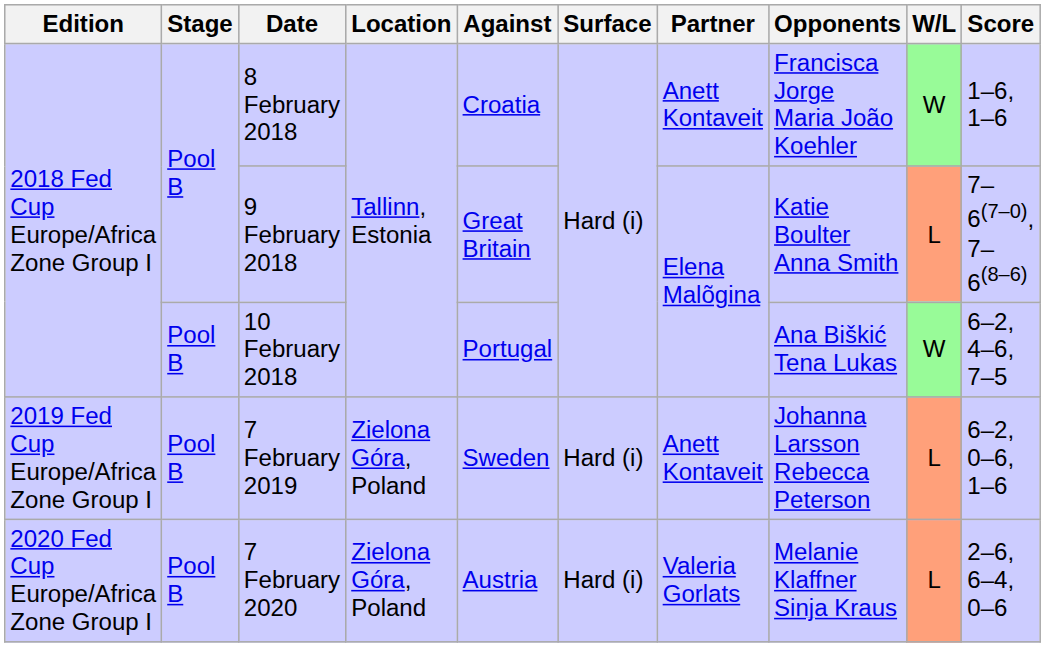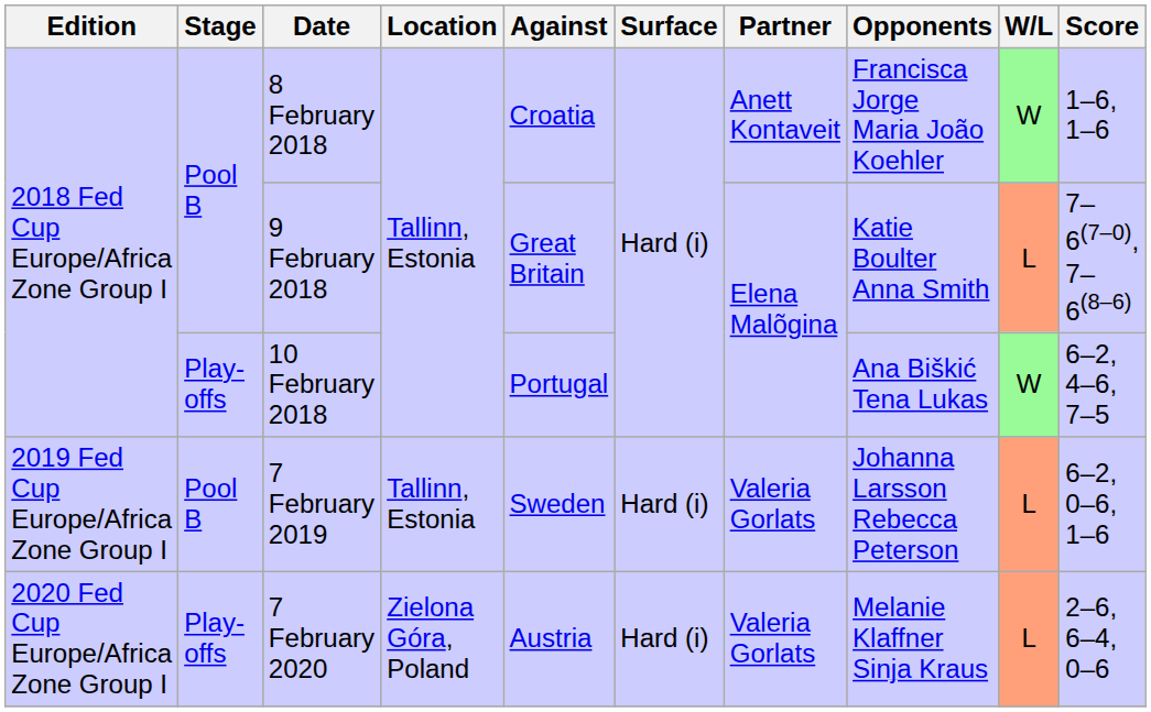 <table class=wikitable style=font-size:97%>
 <tr>
 <th>Edition</th>
 <th>Stage</th>
 <th>Date</th>
 <th>Location</th>
 <th>Against</th>
 <th>Surface</th>
 <th>Partner</th>
 <th>Opponents</th>
 <th>W/L</th>
 <th>Score</th>
 </tr>
 <tr style="background:#CCCCFF;">
 <td rowspan="3"><a href='#'>2018 Fed Cup</a> <br> Europe/Africa Zone Group I</td>
 <td rowspan="2"><a href='#'>Pool B</a></td>
 <td>8 February 2018</td>
 <td rowspan="3"><a href='#'>Tallinn</a>, Estonia</td>
 <td> <a href='#'>Croatia</a></td>
 <td rowspan="3">Hard (i)</td>
 <td><a href='#'>Anett Kontaveit</a></td>
 <td><a href='#'>Francisca Jorge</a> <br> <a href='#'>Maria João Koehler</a></td>
 <td style="text-align:center; background:#98fb98;">W</td>
 <td>1–6, 1–6</td>
 </tr>
 <tr style="background:#CCCCFF;">
 <td>9 February 2018</td>
 <td> <a href='#'>Great Britain</a></td>
 <td rowspan="2"><a href='#'>Elena Malõgina</a></td>
 <td><a href='#'>Katie Boulter</a> <br> <a href='#'>Anna Smith</a></td>
 <td style="text-align:center; background:#ffa07a;">L</td>
 <td>7–6<sup>(7–0)</sup>, 7–6<sup>(8–6)</sup></td>
 </tr>
 <tr style="background:#CCCCFF;">
-<td><a href='#'>Pool B</a></td>
+<td><a href='#'>Play-offs</a></td>
 <td>10 February 2018</td>
 <td> <a href='#'>Portugal</a></td>
 <td><a href='#'>Ana Biškić</a> <br> <a href='#'>Tena Lukas</a></td>
 <td style="text-align:center; background:#98fb98;">W</td>
 <td>6–2, 4–6, 7–5</td>
 </tr>
 <tr style="background:#CCCCFF;">
 <td><a href='#'>2019 Fed Cup</a> <br> Europe/Africa Zone Group I</td>
 <td><a href='#'>Pool B</a></td>
 <td>7 February 2019</td>
-<td><a href='#'>Zielona Góra</a>, Poland</td>
+<td><a href='#'>Tallinn</a>, Estonia</td>
 <td> <a href='#'>Sweden</a></td>
 <td>Hard (i)</td>
-<td><a href='#'>Anett Kontaveit</a></td>
+<td><a href='#'>Valeria Gorlats</a></td>
 <td><a href='#'>Johanna Larsson</a> <br> <a href='#'>Rebecca Peterson</a></td>
 <td style="text-align:center; background:#ffa07a;">L</td>
 <td>6–2, 0–6, 1–6</td>
 </tr>
 <tr style="background:#CCCCFF;">
 <td><a href='#'>2020 Fed Cup</a> <br> Europe/Africa Zone Group I</td>
-<td><a href='#'>Pool B</a></td>
+<td><a href='#'>Play-offs</a></td>
 <td>7 February 2020</td>
 <td><a href='#'>Zielona Góra</a>, Poland</td>
 <td> <a href='#'>Austria</a></td>
 <td>Hard (i)</td>
 <td><a href='#'>Valeria Gorlats</a></td>
 <td><a href='#'>Melanie Klaffner</a> <br> <a href='#'>Sinja Kraus</a></td>
 <td style="text-align:center; background:#ffa07a;">L</td>
 <td>2–6, 6–4, 0–6</td>
 </tr>
 </table>
